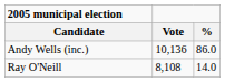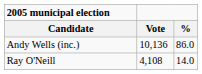 <table class="wikitable">
 <tr>
 <td><strong>2005 municipal election</strong></td>
 </tr>
 <tr>
 <th bgcolor="#DDDDFF" width="200px">Candidate</th>
 <th bgcolor="#DDDDFF" width="50px">Vote</th>
 <th bgcolor="#DDDDFF" width="30px">%</th>
 </tr>
 <tr>
 <td>Andy Wells (inc.)</td>
 <td>10,136</td>
 <td>86.0</td>
 </tr>
 <tr>
 <td>Ray O'Neill</td>
-<td>8,108</td>
+<td>4,108</td>
 <td>14.0</td>
 </tr>
 </table>
